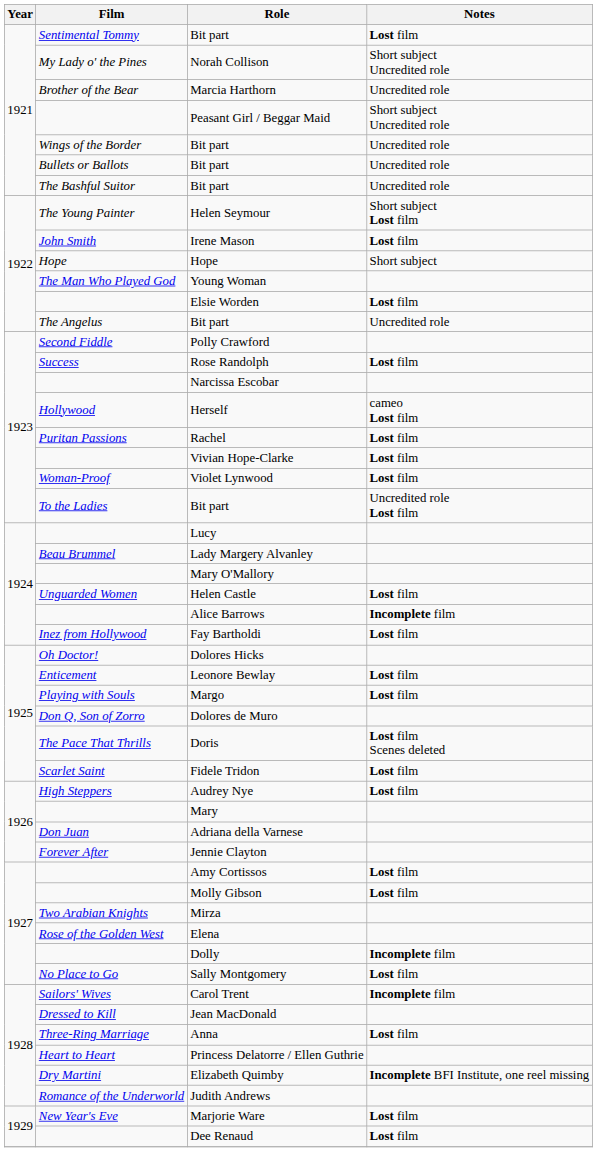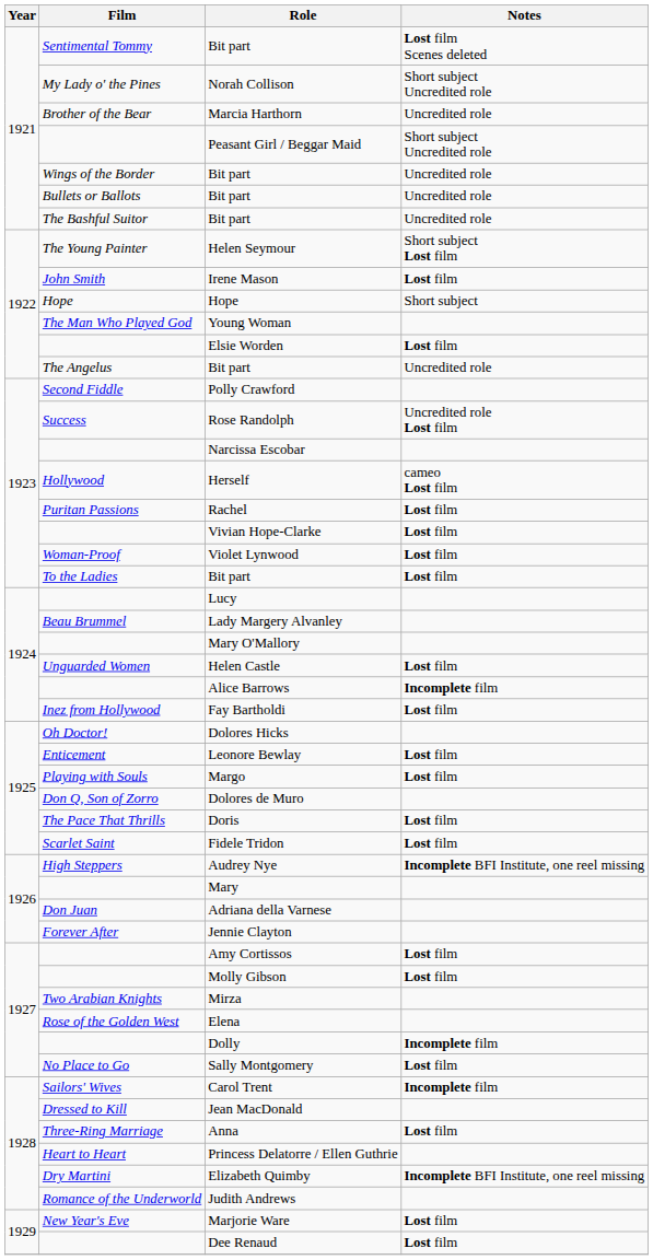 <table class="wikitable">
 <tr>
 <th>Year</th>
 <th>Film</th>
 <th>Role</th>
 <th>Notes</th>
 </tr>
 <tr>
 <td rowspan=7>1921</td>
 <td><em><a href='#'>Sentimental Tommy</a></em></td>
 <td>Bit part</td>
-<td><strong>Lost</strong> film</td>
+<td><strong>Lost</strong> film<br>Scenes deleted</td>
 </tr>
 <tr>
 <td><em>My Lady o' the Pines</em></td>
 <td>Norah Collison</td>
 <td>Short subject<br>Uncredited role</td>
 </tr>
 <tr>
 <td><em>Brother of the Bear</em></td>
 <td>Marcia Harthorn</td>
 <td>Uncredited role</td>
 </tr>
 <tr>
 <td><em></em></td>
 <td>Peasant Girl / Beggar Maid</td>
 <td>Short subject<br>Uncredited role</td>
 </tr>
 <tr>
 <td><em>Wings of the Border</em></td>
 <td>Bit part</td>
 <td>Uncredited role</td>
 </tr>
 <tr>
 <td><em>Bullets or Ballots</em></td>
 <td>Bit part</td>
 <td>Uncredited role</td>
 </tr>
 <tr>
 <td><em>The Bashful Suitor</em></td>
 <td>Bit part</td>
 <td>Uncredited role</td>
 </tr>
 <tr>
 <td rowspan=6>1922</td>
 <td><em>The Young Painter</em></td>
 <td>Helen Seymour</td>
 <td>Short subject<br><strong>Lost</strong> film</td>
 </tr>
 <tr>
 <td><em><a href='#'>John Smith</a></em></td>
 <td>Irene Mason</td>
 <td><strong>Lost</strong> film</td>
 </tr>
 <tr>
 <td><em>Hope</em></td>
 <td>Hope</td>
 <td>Short subject</td>
 </tr>
 <tr>
 <td><em><a href='#'>The Man Who Played God</a></em></td>
 <td>Young Woman</td>
 <td></td>
 </tr>
 <tr>
 <td><em></em></td>
 <td>Elsie Worden</td>
 <td><strong>Lost</strong> film</td>
 </tr>
 <tr>
 <td><em>The Angelus</em></td>
 <td>Bit part</td>
 <td>Uncredited role</td>
 </tr>
 <tr>
 <td rowspan=8>1923</td>
 <td><em><a href='#'>Second Fiddle</a></em></td>
 <td>Polly Crawford</td>
 <td></td>
 </tr>
 <tr>
 <td><em><a href='#'>Success</a></em></td>
 <td>Rose Randolph</td>
-<td><strong>Lost</strong> film</td>
+<td>Uncredited role<br><strong>Lost</strong> film</td>
 </tr>
 <tr>
 <td><em></em></td>
 <td>Narcissa Escobar</td>
 <td></td>
 </tr>
 <tr>
 <td><em><a href='#'>Hollywood</a></em></td>
 <td>Herself</td>
 <td>cameo<br><strong>Lost</strong> film</td>
 </tr>
 <tr>
 <td><em><a href='#'>Puritan Passions</a></em></td>
 <td>Rachel</td>
 <td><strong>Lost</strong> film</td>
 </tr>
 <tr>
 <td><em></em></td>
 <td>Vivian Hope-Clarke</td>
 <td><strong>Lost</strong> film</td>
 </tr>
 <tr>
 <td><em><a href='#'>Woman-Proof</a></em></td>
 <td>Violet Lynwood</td>
 <td><strong>Lost</strong> film</td>
 </tr>
 <tr>
 <td><em><a href='#'>To the Ladies</a></em></td>
 <td>Bit part</td>
-<td>Uncredited role<br><strong>Lost</strong> film</td>
+<td><strong>Lost</strong> film</td>
 </tr>
 <tr>
 <td rowspan=6>1924</td>
 <td><em></em></td>
 <td>Lucy</td>
 <td></td>
 </tr>
 <tr>
 <td><em><a href='#'>Beau Brummel</a></em></td>
 <td>Lady Margery Alvanley</td>
 <td></td>
 </tr>
 <tr>
 <td><em></em></td>
 <td>Mary O'Mallory</td>
 <td></td>
 </tr>
 <tr>
 <td><em><a href='#'>Unguarded Women</a></em></td>
 <td>Helen Castle</td>
 <td><strong>Lost</strong> film</td>
 </tr>
 <tr>
 <td><em></em></td>
 <td>Alice Barrows</td>
 <td><strong>Incomplete</strong> film</td>
 </tr>
 <tr>
 <td><em><a href='#'>Inez from Hollywood</a></em></td>
 <td>Fay Bartholdi</td>
 <td><strong>Lost</strong> film</td>
 </tr>
 <tr>
 <td rowspan=6>1925</td>
 <td><em><a href='#'>Oh Doctor!</a></em></td>
 <td>Dolores Hicks</td>
 <td></td>
 </tr>
 <tr>
 <td><em><a href='#'>Enticement</a></em></td>
 <td>Leonore Bewlay</td>
 <td><strong>Lost</strong> film</td>
 </tr>
 <tr>
 <td><em><a href='#'>Playing with Souls</a></em></td>
 <td>Margo</td>
 <td><strong>Lost</strong> film</td>
 </tr>
 <tr>
 <td><em><a href='#'>Don Q, Son of Zorro</a></em></td>
 <td>Dolores de Muro</td>
 <td></td>
 </tr>
 <tr>
 <td><em><a href='#'>The Pace That Thrills</a></em></td>
 <td>Doris</td>
-<td><strong>Lost</strong> film<br>Scenes deleted</td>
+<td><strong>Lost</strong> film</td>
 </tr>
 <tr>
 <td><em><a href='#'>Scarlet Saint</a></em></td>
 <td>Fidele Tridon</td>
 <td><strong>Lost</strong> film</td>
 </tr>
 <tr>
 <td rowspan=4>1926</td>
 <td><em><a href='#'>High Steppers</a></em></td>
 <td>Audrey Nye</td>
-<td><strong>Lost</strong> film</td>
+<td><strong>Incomplete</strong> BFI Institute, one reel missing</td>
 </tr>
 <tr>
 <td><em></em></td>
 <td>Mary</td>
 <td></td>
 </tr>
 <tr>
 <td><em><a href='#'>Don Juan</a></em></td>
 <td>Adriana della Varnese</td>
 <td></td>
 </tr>
 <tr>
 <td><em><a href='#'>Forever After</a></em></td>
 <td>Jennie Clayton</td>
 <td></td>
 </tr>
 <tr>
 <td rowspan=6>1927</td>
 <td><em></em></td>
 <td>Amy Cortissos</td>
 <td><strong>Lost</strong> film</td>
 </tr>
 <tr>
 <td><em></em></td>
 <td>Molly Gibson</td>
 <td><strong>Lost</strong> film</td>
 </tr>
 <tr>
 <td><em><a href='#'>Two Arabian Knights</a></em></td>
 <td>Mirza</td>
 <td></td>
 </tr>
 <tr>
 <td><em><a href='#'>Rose of the Golden West</a></em></td>
 <td>Elena</td>
 <td></td>
 </tr>
 <tr>
 <td><em></em></td>
 <td>Dolly</td>
 <td><strong>Incomplete</strong> film</td>
 </tr>
 <tr>
 <td><em><a href='#'>No Place to Go</a></em></td>
 <td>Sally Montgomery</td>
 <td><strong>Lost</strong> film</td>
 </tr>
 <tr>
 <td rowspan=6>1928</td>
 <td><em><a href='#'>Sailors' Wives</a></em></td>
 <td>Carol Trent</td>
 <td><strong>Incomplete</strong> film</td>
 </tr>
 <tr>
 <td><em><a href='#'>Dressed to Kill</a></em></td>
 <td>Jean MacDonald</td>
 <td></td>
 </tr>
 <tr>
 <td><em><a href='#'>Three-Ring Marriage</a></em></td>
 <td>Anna</td>
 <td><strong>Lost</strong> film</td>
 </tr>
 <tr>
 <td><em><a href='#'>Heart to Heart</a></em></td>
 <td>Princess Delatorre / Ellen Guthrie</td>
 <td></td>
 </tr>
 <tr>
 <td><em><a href='#'>Dry Martini</a></em></td>
 <td>Elizabeth Quimby</td>
 <td><strong>Incomplete</strong> BFI Institute, one reel missing</td>
 </tr>
 <tr>
 <td><em><a href='#'>Romance of the Underworld</a></em></td>
 <td>Judith Andrews</td>
 <td></td>
 </tr>
 <tr>
 <td rowspan=2>1929</td>
 <td><em><a href='#'>New Year's Eve</a></em></td>
 <td>Marjorie Ware</td>
 <td><strong>Lost</strong> film</td>
 </tr>
 <tr>
 <td><em></em></td>
 <td>Dee Renaud</td>
 <td><strong>Lost</strong> film</td>
 </tr>
 <tr>
 </tr>
 </table>
